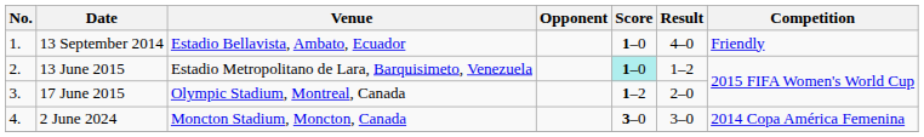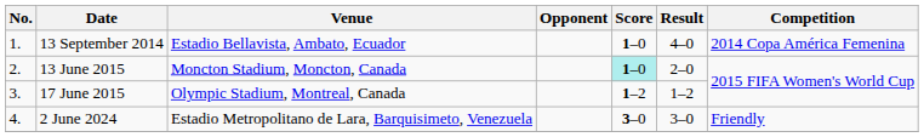 <table class="wikitable">
 <tr>
 <th>No.</th>
 <th>Date</th>
 <th>Venue</th>
 <th>Opponent</th>
 <th>Score</th>
 <th>Result</th>
 <th>Competition</th>
 </tr>
 <tr>
 <td>1.</td>
 <td>13 September 2014</td>
 <td><a href='#'>Estadio Bellavista</a>, <a href='#'>Ambato</a>, <a href='#'>Ecuador</a></td>
 <td></td>
 <td align=center><strong>1</strong>–0</td>
 <td align=center>4–0</td>
-<td><a href='#'>Friendly</a></td>
+<td><a href='#'>2014 Copa América Femenina</a></td>
 </tr>
 <tr>
 <td>2.</td>
 <td>13 June 2015</td>
-<td>Estadio Metropolitano de Lara, <a href='#'>Barquisimeto</a>, <a href='#'>Venezuela</a></td>
+<td><a href='#'>Moncton Stadium</a>, <a href='#'>Moncton</a>, <a href='#'>Canada</a></td>
 <td></td>
 <td align=center style="background: paleturquoise;"><strong>1</strong>–0</td>
-<td align=center>1–2</td>
+<td align=center>2–0</td>
 <td rowspan=2><a href='#'>2015 FIFA Women's World Cup</a></td>
 </tr>
 <tr>
 <td>3.</td>
 <td>17 June 2015</td>
 <td><a href='#'>Olympic Stadium</a>, <a href='#'>Montreal</a>, Canada</td>
 <td></td>
 <td align=center><strong>1</strong>–2</td>
-<td align=center>2–0</td>
+<td align=center>1–2</td>
 </tr>
 <tr>
 <td>4.</td>
 <td>2 June 2024</td>
-<td><a href='#'>Moncton Stadium</a>, <a href='#'>Moncton</a>, <a href='#'>Canada</a></td>
+<td>Estadio Metropolitano de Lara, <a href='#'>Barquisimeto</a>, <a href='#'>Venezuela</a></td>
 <td></td>
 <td align=center><strong>3</strong>–0</td>
 <td align=center>3–0</td>
-<td><a href='#'>2014 Copa América Femenina</a></td>
+<td><a href='#'>Friendly</a></td>
 </tr>
 <tr>
 </tr>
 </table>
